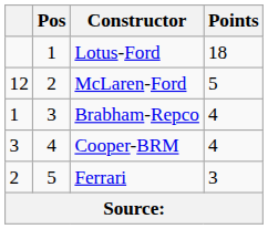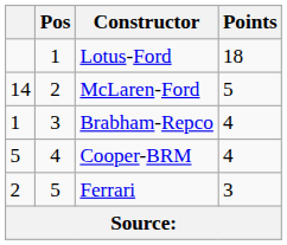 <table class="wikitable" style="font-size: 95%;">
 <tr>
 <th></th>
 <th>Pos</th>
 <th>Constructor</th>
 <th>Points</th>
 </tr>
 <tr>
 <td align="left"></td>
 <td align="center">1</td>
 <td> <a href='#'>Lotus</a>-<a href='#'>Ford</a></td>
 <td align="left">18</td>
 </tr>
 <tr>
-<td align="left"> 12</td>
+<td align="left"> 14</td>
 <td align="center">2</td>
 <td> <a href='#'>McLaren</a>-<a href='#'>Ford</a></td>
 <td align="left">5</td>
 </tr>
 <tr>
 <td align="left"> 1</td>
 <td align="center">3</td>
 <td> <a href='#'>Brabham</a>-<a href='#'>Repco</a></td>
 <td align="left">4</td>
 </tr>
 <tr>
-<td align="left"> 3</td>
+<td align="left"> 5</td>
 <td align="center">4</td>
 <td> <a href='#'>Cooper</a>-<a href='#'>BRM</a></td>
 <td align="left">4</td>
 </tr>
 <tr>
 <td align="left"> 2</td>
 <td align="center">5</td>
 <td> <a href='#'>Ferrari</a></td>
 <td align="left">3</td>
 </tr>
 <tr>
 <th colspan=4>Source: </th>
 </tr>
 </table>
